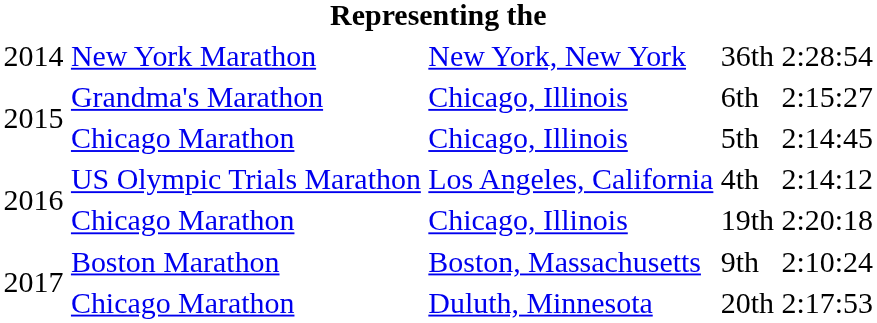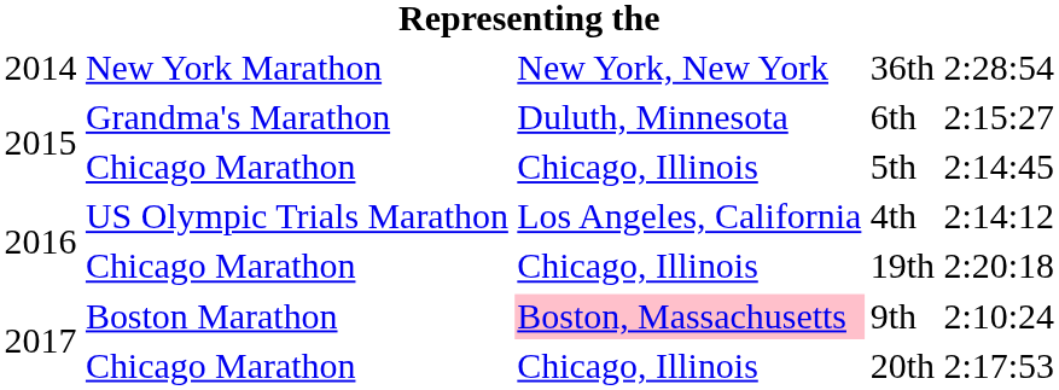 <table>
 <tr>
 <th colspan="5">Representing the </th>
 </tr>
 <tr>
 <td>2014</td>
 <td><a href='#'>New York Marathon</a></td>
 <td><a href='#'>New York, New York</a></td>
 <td>36th</td>
 <td>2:28:54</td>
 </tr>
 <tr>
 <td rowspan=2>2015</td>
 <td><a href='#'>Grandma's Marathon</a></td>
-<td><a href='#'>Chicago, Illinois</a></td>
+<td><a href='#'>Duluth, Minnesota</a></td>
 <td>6th</td>
 <td>2:15:27</td>
 </tr>
 <tr>
 <td><a href='#'>Chicago Marathon</a></td>
 <td><a href='#'>Chicago, Illinois</a></td>
 <td>5th</td>
 <td>2:14:45</td>
 </tr>
 <tr>
 <td rowspan=2>2016</td>
 <td><a href='#'>US Olympic Trials Marathon</a></td>
 <td><a href='#'>Los Angeles, California</a></td>
 <td>4th</td>
 <td>2:14:12</td>
 </tr>
 <tr>
 <td><a href='#'>Chicago Marathon</a></td>
 <td><a href='#'>Chicago, Illinois</a></td>
 <td>19th</td>
 <td>2:20:18</td>
 </tr>
 <tr>
 <td rowspan=2>2017</td>
 <td><a href='#'>Boston Marathon</a></td>
-<td><a href='#'>Boston, Massachusetts</a></td>
+<td style="background: pink;"><a href='#'>Boston, Massachusetts</a></td>
 <td>9th</td>
 <td>2:10:24</td>
 </tr>
 <tr>
 <td><a href='#'>Chicago Marathon</a></td>
-<td><a href='#'>Duluth, Minnesota</a></td>
+<td><a href='#'>Chicago, Illinois</a></td>
 <td>20th</td>
 <td>2:17:53</td>
 </tr>
 </table>
